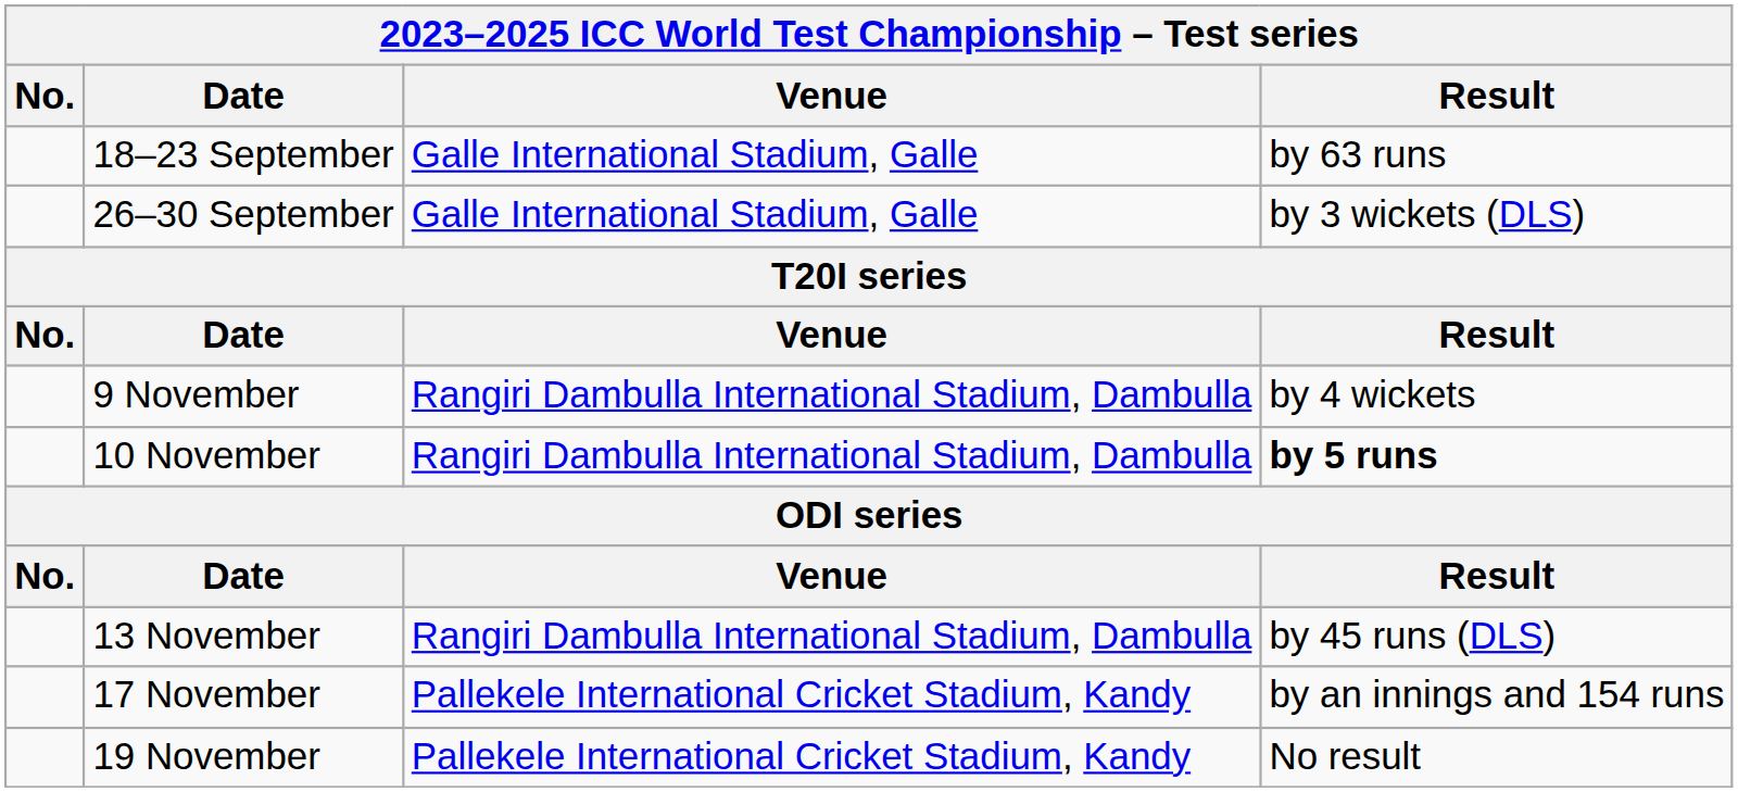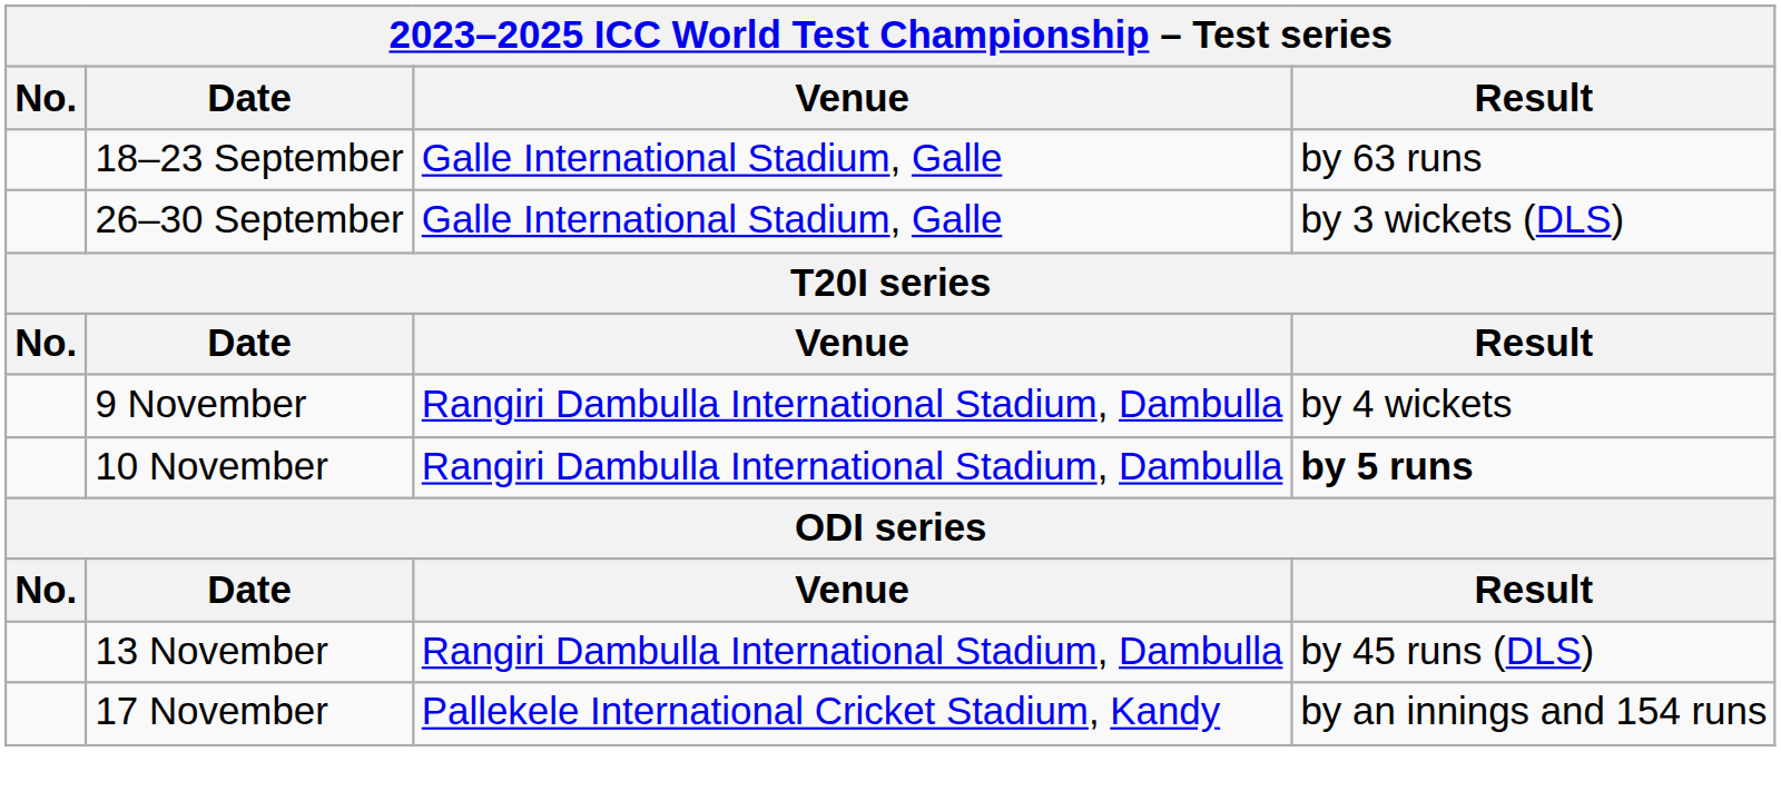 <table class="wikitable">
 <tr>
 <th colspan="4"><a href='#'>2023–2025 ICC World Test Championship</a> – Test series</th>
 </tr>
 <tr>
 <th>No.</th>
 <th>Date</th>
 <th>Venue</th>
 <th>Result</th>
 </tr>
 <tr>
 <td></td>
 <td>18–23 September</td>
 <td><a href='#'>Galle International Stadium</a>, <a href='#'>Galle</a></td>
 <td> by 63 runs</td>
 </tr>
 <tr>
 <td></td>
 <td>26–30 September</td>
 <td><a href='#'>Galle International Stadium</a>, <a href='#'>Galle</a></td>
 <td> by 3 wickets (<a href='#'>DLS</a>)</td>
 </tr>
 <tr>
 <th colspan="4">T20I series</th>
 </tr>
 <tr>
 <th>No.</th>
 <th>Date</th>
 <th>Venue</th>
 <th>Result</th>
 </tr>
 <tr>
 <td></td>
 <td>9 November</td>
 <td><a href='#'>Rangiri Dambulla International Stadium</a>, <a href='#'>Dambulla</a></td>
 <td> by 4 wickets</td>
 </tr>
 <tr>
 <td></td>
 <td>10 November</td>
 <td><a href='#'>Rangiri Dambulla International Stadium</a>, <a href='#'>Dambulla</a></td>
 <td><strong> by 5 runs</strong></td>
 </tr>
 <tr>
 <th colspan="4">ODI series</th>
 </tr>
 <tr>
 <th>No.</th>
 <th>Date</th>
 <th>Venue</th>
 <th>Result</th>
 </tr>
 <tr>
 <td></td>
 <td>13 November</td>
 <td><a href='#'>Rangiri Dambulla International Stadium</a>, <a href='#'>Dambulla</a></td>
 <td> by 45 runs (<a href='#'>DLS</a>)</td>
 </tr>
 <tr>
 <td></td>
 <td>17 November</td>
 <td><a href='#'>Pallekele International Cricket Stadium</a>, <a href='#'>Kandy</a></td>
 <td> by an innings and 154 runs</td>
 </tr>
-<tr>
-<td></td>
-<td>19 November</td>
-<td><a href='#'>Pallekele International Cricket Stadium</a>, <a href='#'>Kandy</a></td>
-<td>No result</td>
-</tr>
 </table>
